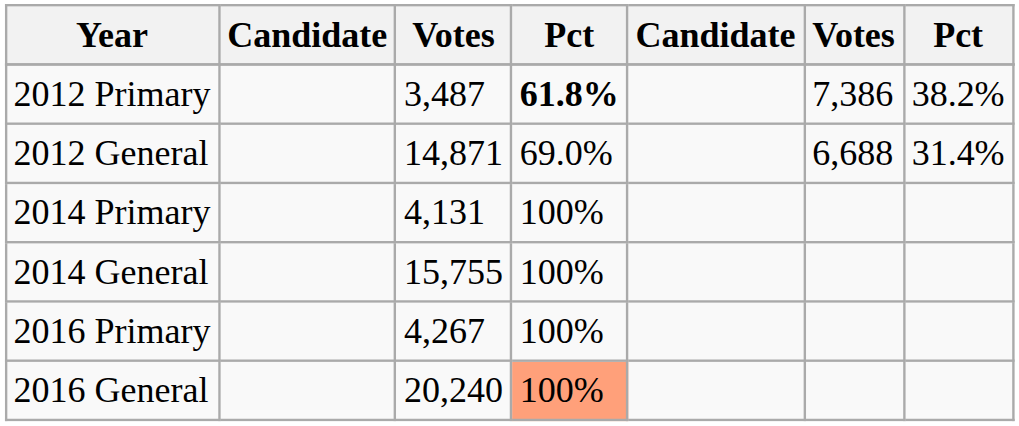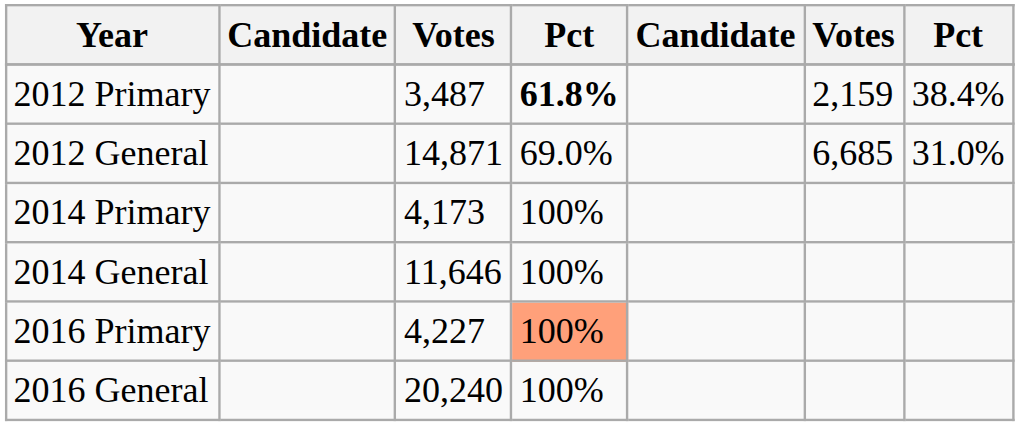 <table class="wikitable" style="margin:0.5em ; font-size:95%">
 <tr>
 <th>Year</th>
 <th>Candidate</th>
 <th>Votes</th>
 <th>Pct</th>
 <th>Candidate</th>
 <th>Votes</th>
 <th>Pct</th>
 </tr>
 <tr>
 </tr>
 <tr>
 <td>2012 Primary</td>
 <td></td>
 <td>3,487</td>
 <td><strong>61.8%</strong></td>
 <td></td>
-<td>7,386</td>
-<td>38.2%</td>
+<td>2,159</td>
+<td>38.4%</td>
 </tr>
 <tr>
 <td>2012 General</td>
 <td></td>
 <td>14,871</td>
 <td>69.0%</td>
 <td></td>
-<td>6,688</td>
-<td>31.4%</td>
+<td>6,685</td>
+<td>31.0%</td>
 </tr>
 <tr>
 <td>2014 Primary</td>
 <td></td>
-<td>4,131</td>
+<td>4,173</td>
 <td>100%</td>
 <td></td>
 <td></td>
 <td></td>
 </tr>
 <tr>
 <td>2014 General</td>
 <td></td>
-<td>15,755</td>
+<td>11,646</td>
 <td>100%</td>
 <td></td>
 <td></td>
 <td></td>
 </tr>
 <tr>
 <td>2016 Primary</td>
 <td></td>
-<td>4,267</td>
-<td>100%</td>
+<td>4,227</td>
+<td style="background: lightsalmon;">100%</td>
 <td></td>
 <td></td>
 <td></td>
 </tr>
 <tr>
 <td>2016 General</td>
 <td></td>
 <td>20,240</td>
-<td style="background: lightsalmon;">100%</td>
+<td>100%</td>
 <td></td>
 <td></td>
 <td></td>
 </tr>
 </table>
